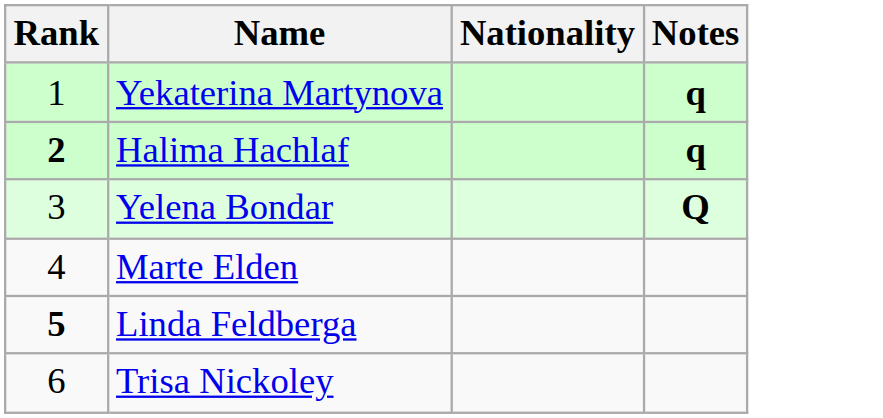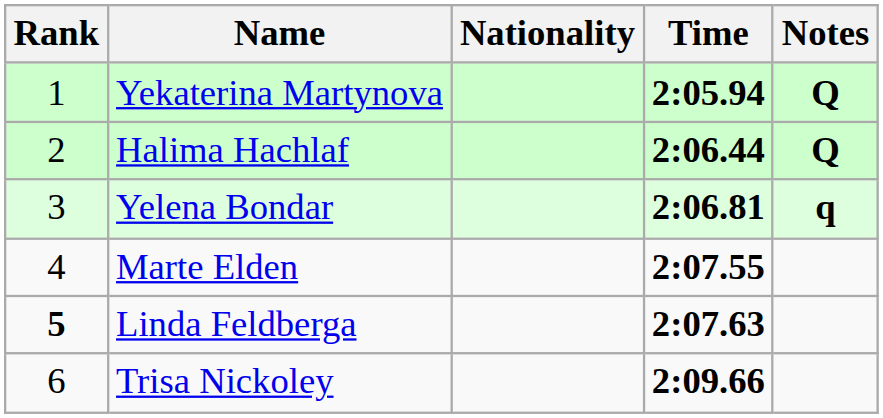 <table class="wikitable sortable" style="text-align:center">
 <tr>
 <th>Rank</th>
 <th>Name</th>
 <th>Nationality</th>
+<th>Time</th>
 <th>Notes</th>
 </tr>
 <tr bgcolor=ccffcc>
 <td>1</td>
 <td align=left><a href='#'>Yekaterina Martynova</a></td>
 <td align=left></td>
-<td><strong>q</strong></td>
+<td><strong>2:05.94</strong></td>
+<td><strong>Q</strong></td>
 </tr>
 <tr bgcolor=ccffcc>
-<td><strong>2</strong></td>
+<td>2</td>
 <td align=left><a href='#'>Halima Hachlaf</a></td>
 <td align=left></td>
-<td><strong>q</strong></td>
+<td><strong>2:06.44</strong></td>
+<td><strong>Q</strong></td>
 </tr>
 <tr bgcolor=ddffdd>
 <td>3</td>
 <td align=left><a href='#'>Yelena Bondar</a></td>
 <td align=left></td>
-<td><strong>Q</strong></td>
+<td><strong>2:06.81</strong></td>
+<td><strong>q</strong></td>
 </tr>
 <tr>
 <td>4</td>
 <td align=left><a href='#'>Marte Elden</a></td>
 <td align=left></td>
+<td><strong>2:07.55</strong></td>
 <td></td>
 </tr>
 <tr>
 <td><strong>5</strong></td>
 <td align=left><a href='#'>Linda Feldberga</a></td>
 <td align=left></td>
+<td><strong>2:07.63</strong></td>
 <td></td>
 </tr>
 <tr>
 <td>6</td>
 <td align=left><a href='#'>Trisa Nickoley</a></td>
 <td align=left></td>
+<td><strong>2:09.66</strong></td>
 <td></td>
 </tr>
 </table>
